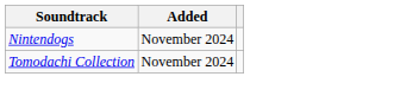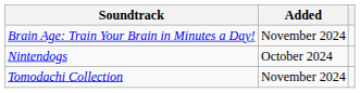 <table class="wikitable sortable">
 <tr>
 <th>Soundtrack</th>
 <th>Added</th>
 <th class="unsortable"></th>
 </tr>
 <tr>
+<td><em><a href='#'>Brain Age: Train Your Brain in Minutes a Day!</a></em></td>
+<td>November 2024</td>
+<td align="center"></td>
+</tr>
+<tr>
 <td><em><a href='#'>Nintendogs</a></em></td>
-<td>November 2024</td>
+<td>October 2024</td>
 <td></td>
 </tr>
 <tr>
 <td><em><a href='#'>Tomodachi Collection</a></em></td>
 <td>November 2024</td>
 <td></td>
 </tr>
 </table>
